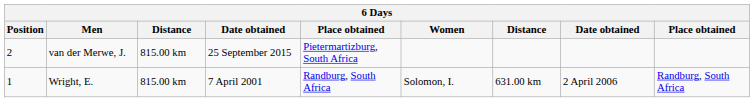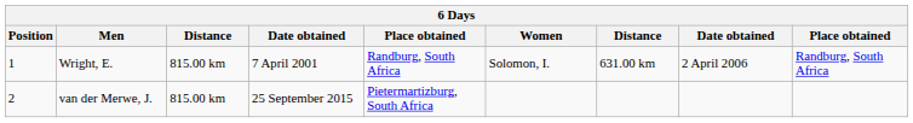 <table class="wikitable sortable" width=1113px style= border: 1px>
 <tr>
 <th colspan="9">6 Days</th>
 </tr>
 <tr>
 <th style="white-space: nowrap;"  width="20">Position</th>
 <th width="148">Men</th>
 <th width="100">Distance</th>
 <th width="150">Date obtained</th>
 <th width="150">Place obtained</th>
 <th width="145">Women</th>
 <th width="100">Distance</th>
 <th width="150">Date obtained</th>
 <th width="150">Place obtained</th>
 </tr>
 <tr>
+<td>1</td>
+<td>Wright, E.</td>
+<td>815.00 km</td>
+<td>7 April 2001</td>
+<td><a href='#'>Randburg</a>, <a href='#'>South Africa</a></td>
+<td>Solomon, I.</td>
+<td>631.00 km</td>
+<td>2 April 2006</td>
+<td><a href='#'>Randburg</a>, <a href='#'>South Africa</a></td>
+</tr>
+<tr>
 <td>2</td>
 <td>van der Merwe,  J.</td>
 <td>815.00 km</td>
 <td>25 September 2015</td>
 <td><a href='#'>Pietermartizburg</a>, <a href='#'>South Africa</a></td>
 <td></td>
 <td></td>
 <td></td>
 <td></td>
 </tr>
-<tr>
-<td>1</td>
-<td>Wright, E.</td>
-<td>815.00 km</td>
-<td>7 April 2001</td>
-<td><a href='#'>Randburg</a>, <a href='#'>South Africa</a></td>
-<td>Solomon, I.</td>
-<td>631.00 km</td>
-<td>2 April 2006</td>
-<td><a href='#'>Randburg</a>, <a href='#'>South Africa</a></td>
-</tr>
 </table>
